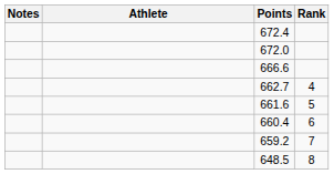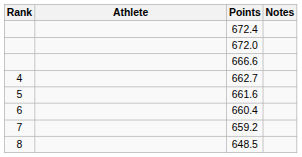 <table class="wikitable" style="text-align:center">
 <tr>
-<th>Notes</th>
+<th>Rank</th>
 <th Style="width:18em">Athlete</th>
 <th>Points</th>
-<th>Rank</th>
+<th>Notes</th>
 </tr>
 <tr>
 <td></td>
 <td style="text-align:left"></td>
 <td>672.4</td>
 <td></td>
 </tr>
 <tr>
 <td></td>
 <td style="text-align:left"></td>
 <td>672.0</td>
 <td></td>
 </tr>
 <tr>
 <td></td>
 <td style="text-align:left"></td>
 <td>666.6</td>
 <td></td>
 </tr>
 <tr>
-<td></td>
+<td>4</td>
 <td style="text-align:left"></td>
 <td>662.7</td>
-<td>4</td>
+<td></td>
 </tr>
 <tr>
-<td></td>
+<td>5</td>
 <td style="text-align:left"></td>
 <td>661.6</td>
-<td>5</td>
+<td></td>
 </tr>
 <tr>
-<td></td>
+<td>6</td>
 <td style="text-align:left"></td>
 <td>660.4</td>
-<td>6</td>
+<td></td>
 </tr>
 <tr>
-<td></td>
+<td>7</td>
 <td style="text-align:left"></td>
 <td>659.2</td>
-<td>7</td>
+<td></td>
 </tr>
 <tr>
-<td></td>
+<td>8</td>
 <td style="text-align:left"></td>
 <td>648.5</td>
-<td>8</td>
+<td></td>
 </tr>
 </table>
